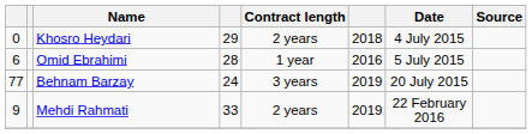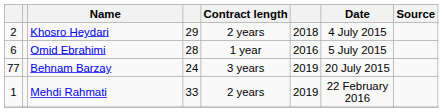 <table class="wikitable plainrowheaders sortable" style="font-size:95%">
 <tr>
 <th></th>
 <th></th>
 <th scope="col" style="width:200px;">Name</th>
 <th></th>
 <th>Contract length</th>
 <th></th>
 <th scope="col" style="width:90px;">Date</th>
 <th>Source</th>
 </tr>
 <tr>
-<td align=center>0</td>
+<td align=center>2</td>
 <td align=center></td>
 <td> <a href='#'>Khosro Heydari</a></td>
 <td align=center>29</td>
 <td align=center>2 years</td>
 <td align=center>2018</td>
 <td align=center>4 July 2015</td>
 <td align=center></td>
 </tr>
 <tr>
 <td align=center>6</td>
 <td align=center></td>
 <td> <a href='#'>Omid Ebrahimi</a></td>
 <td align=center>28</td>
 <td align=center>1 year</td>
 <td align=center>2016</td>
 <td align=center>5 July 2015</td>
 <td align=center></td>
 </tr>
 <tr>
 <td align=center>77</td>
 <td align=center></td>
 <td> <a href='#'>Behnam Barzay</a></td>
 <td align=center>24</td>
 <td align=center>3 years</td>
 <td align=center>2019</td>
 <td align=center>20 July 2015</td>
 <td align=center></td>
 </tr>
 <tr>
-<td align=center>9</td>
+<td align=center>1</td>
 <td align=center></td>
 <td> <a href='#'>Mehdi Rahmati</a></td>
 <td align=center>33</td>
 <td align=center>2 years</td>
 <td align=center>2019</td>
 <td align=center>22 February 2016</td>
 <td align=center></td>
 </tr>
 <tr>
 </tr>
 </table>
